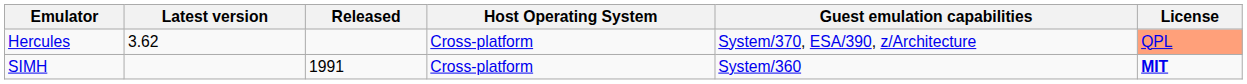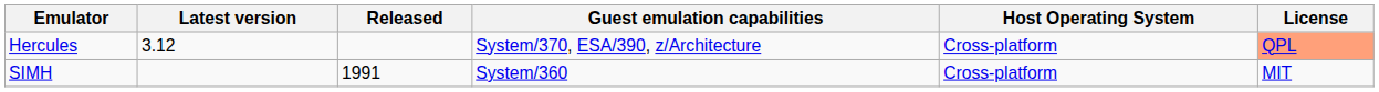 <table class="wikitable sortable" style="width:100%">
 <tr>
 <th>Emulator</th>
 <th>Latest version</th>
 <th>Released</th>
+<th>Guest emulation capabilities</th>
 <th>Host Operating System</th>
-<th>Guest emulation capabilities</th>
 <th>License</th>
 </tr>
 <tr>
 <td><a href='#'>Hercules</a></td>
-<td>3.62</td>
+<td>3.12</td>
 <td></td>
+<td><a href='#'>System/370</a>, <a href='#'>ESA/390</a>, <a href='#'>z/Architecture</a></td>
 <td><a href='#'>Cross-platform</a></td>
-<td><a href='#'>System/370</a>, <a href='#'>ESA/390</a>, <a href='#'>z/Architecture</a></td>
 <td style="background: lightsalmon;"><a href='#'>QPL</a></td>
 </tr>
 <tr>
 <td><a href='#'>SIMH</a></td>
 <td></td>
 <td>1991</td>
+<td><a href='#'>System/360</a></td>
 <td><a href='#'>Cross-platform</a></td>
-<td><a href='#'>System/360</a></td>
-<td><strong><a href='#'>MIT</a></strong></td>
+<td><a href='#'>MIT</a></td>
 </tr>
 </table>
